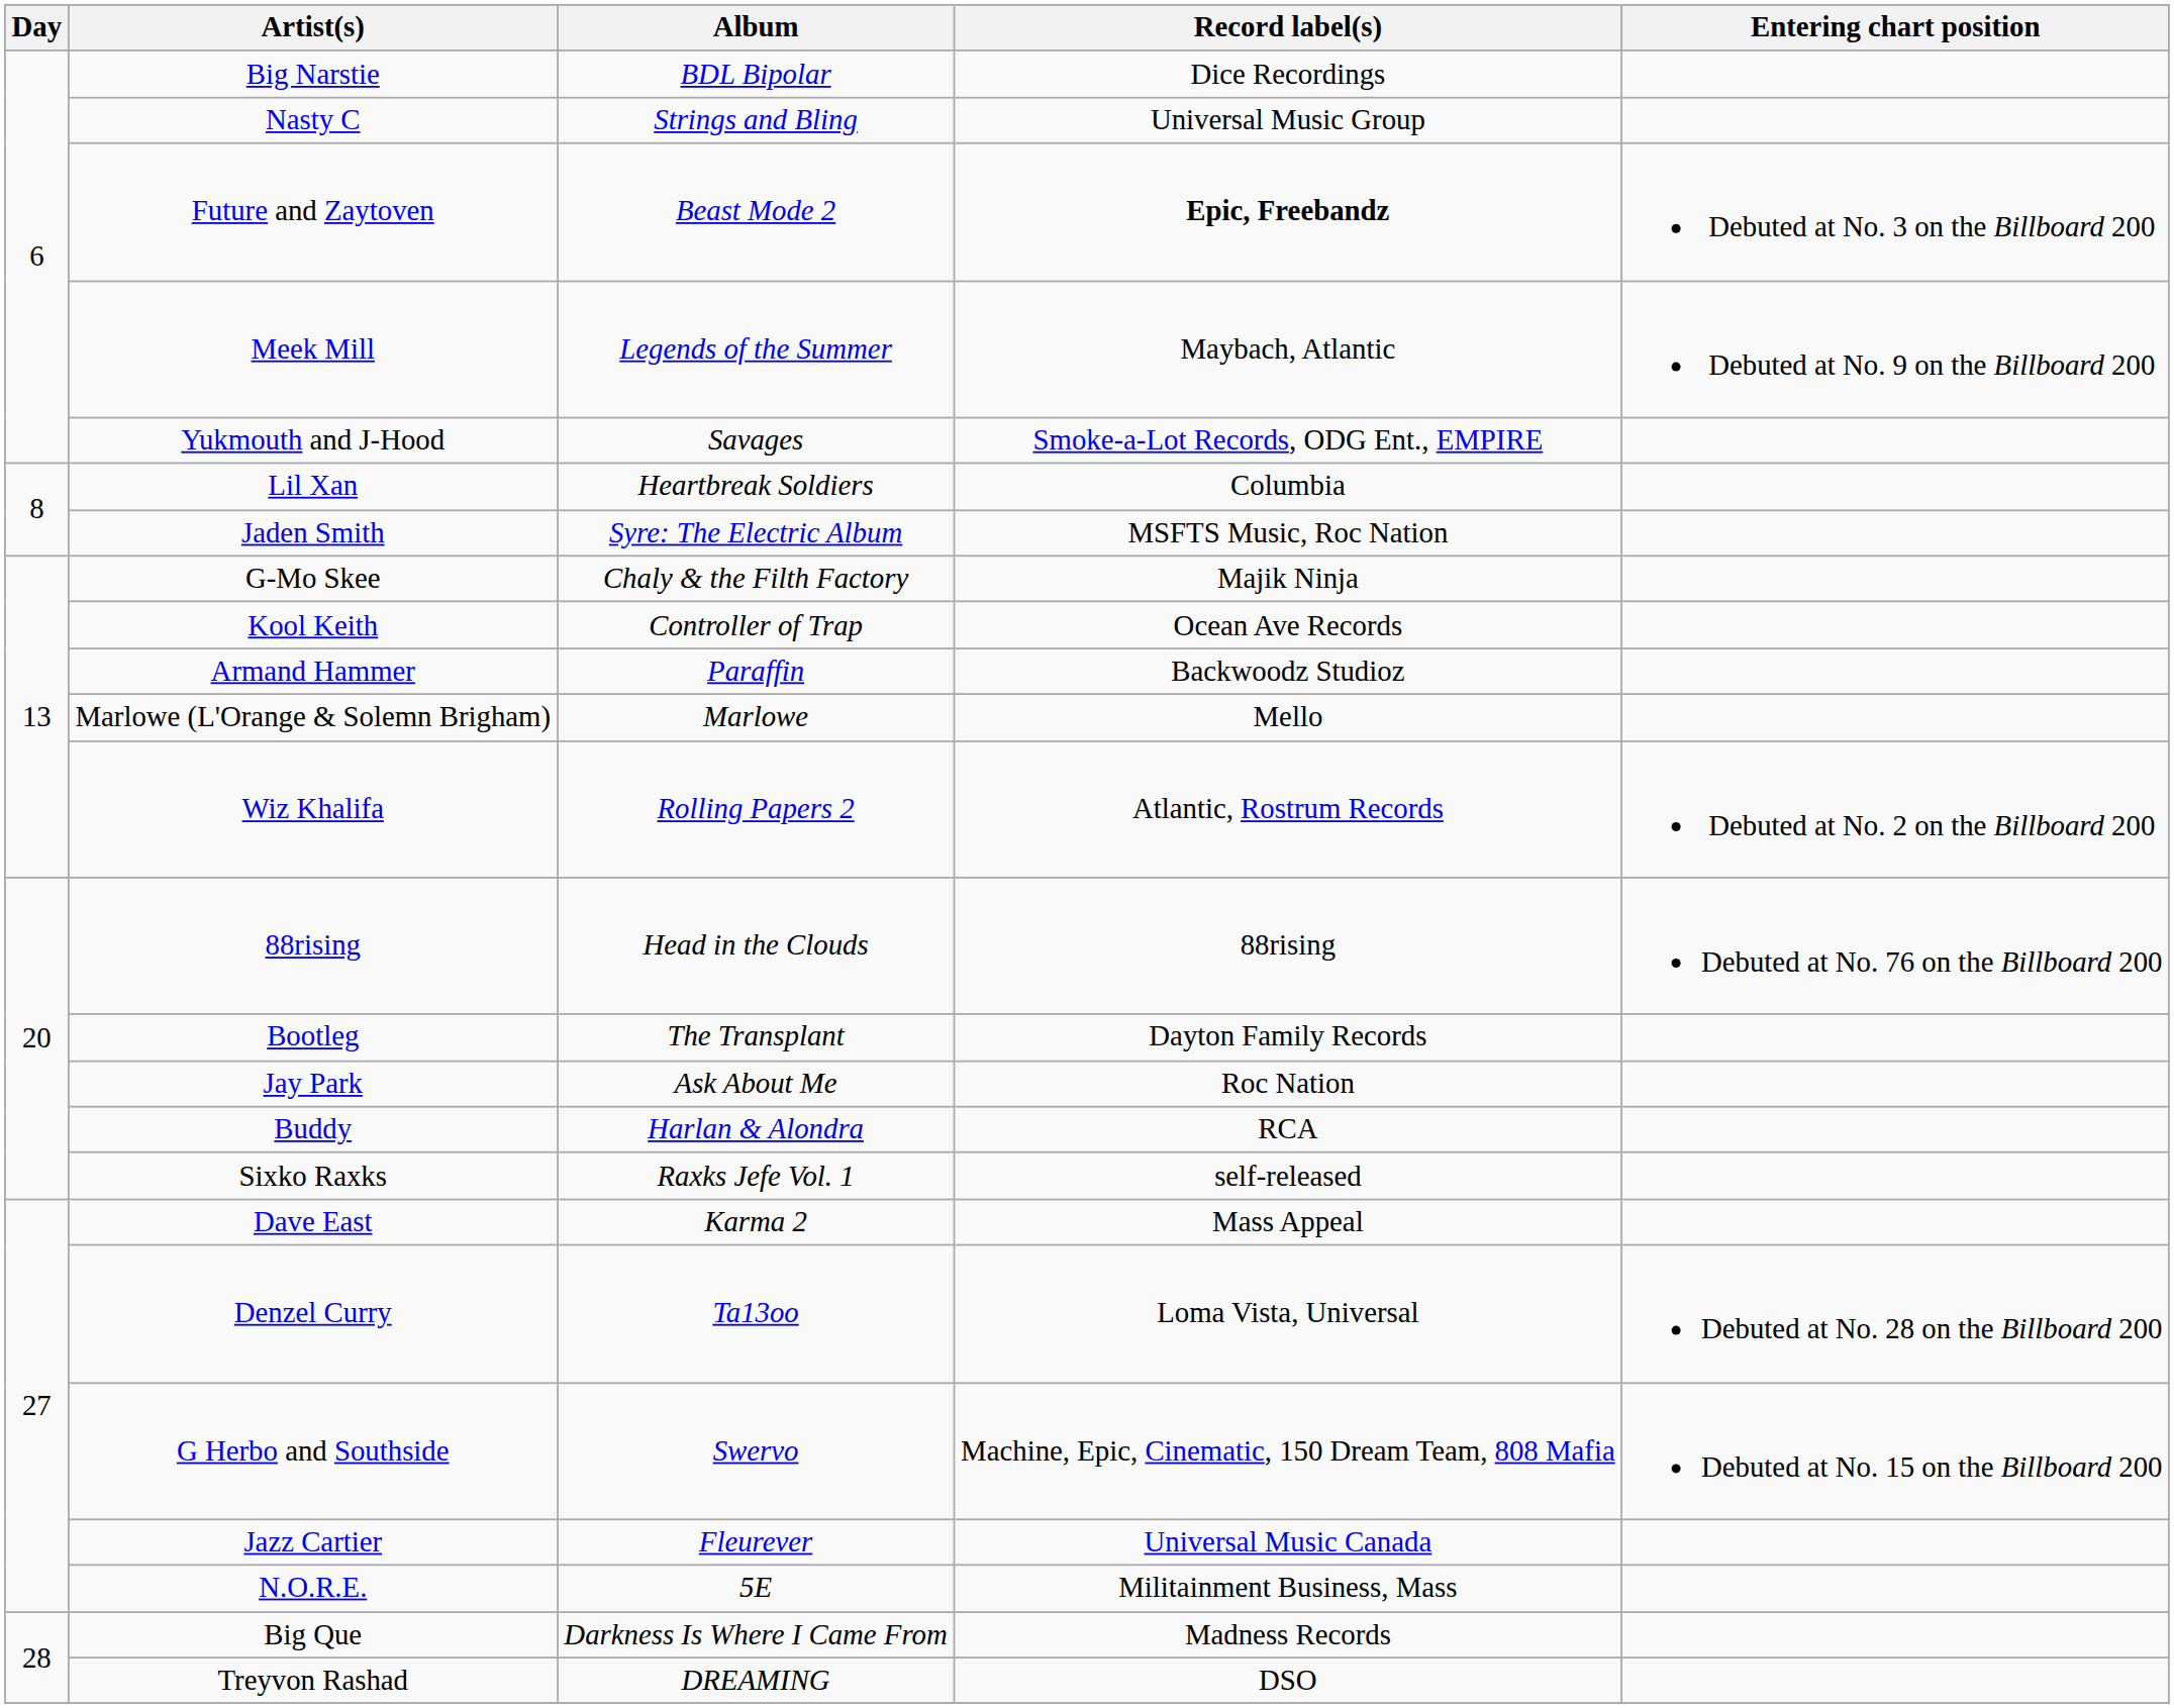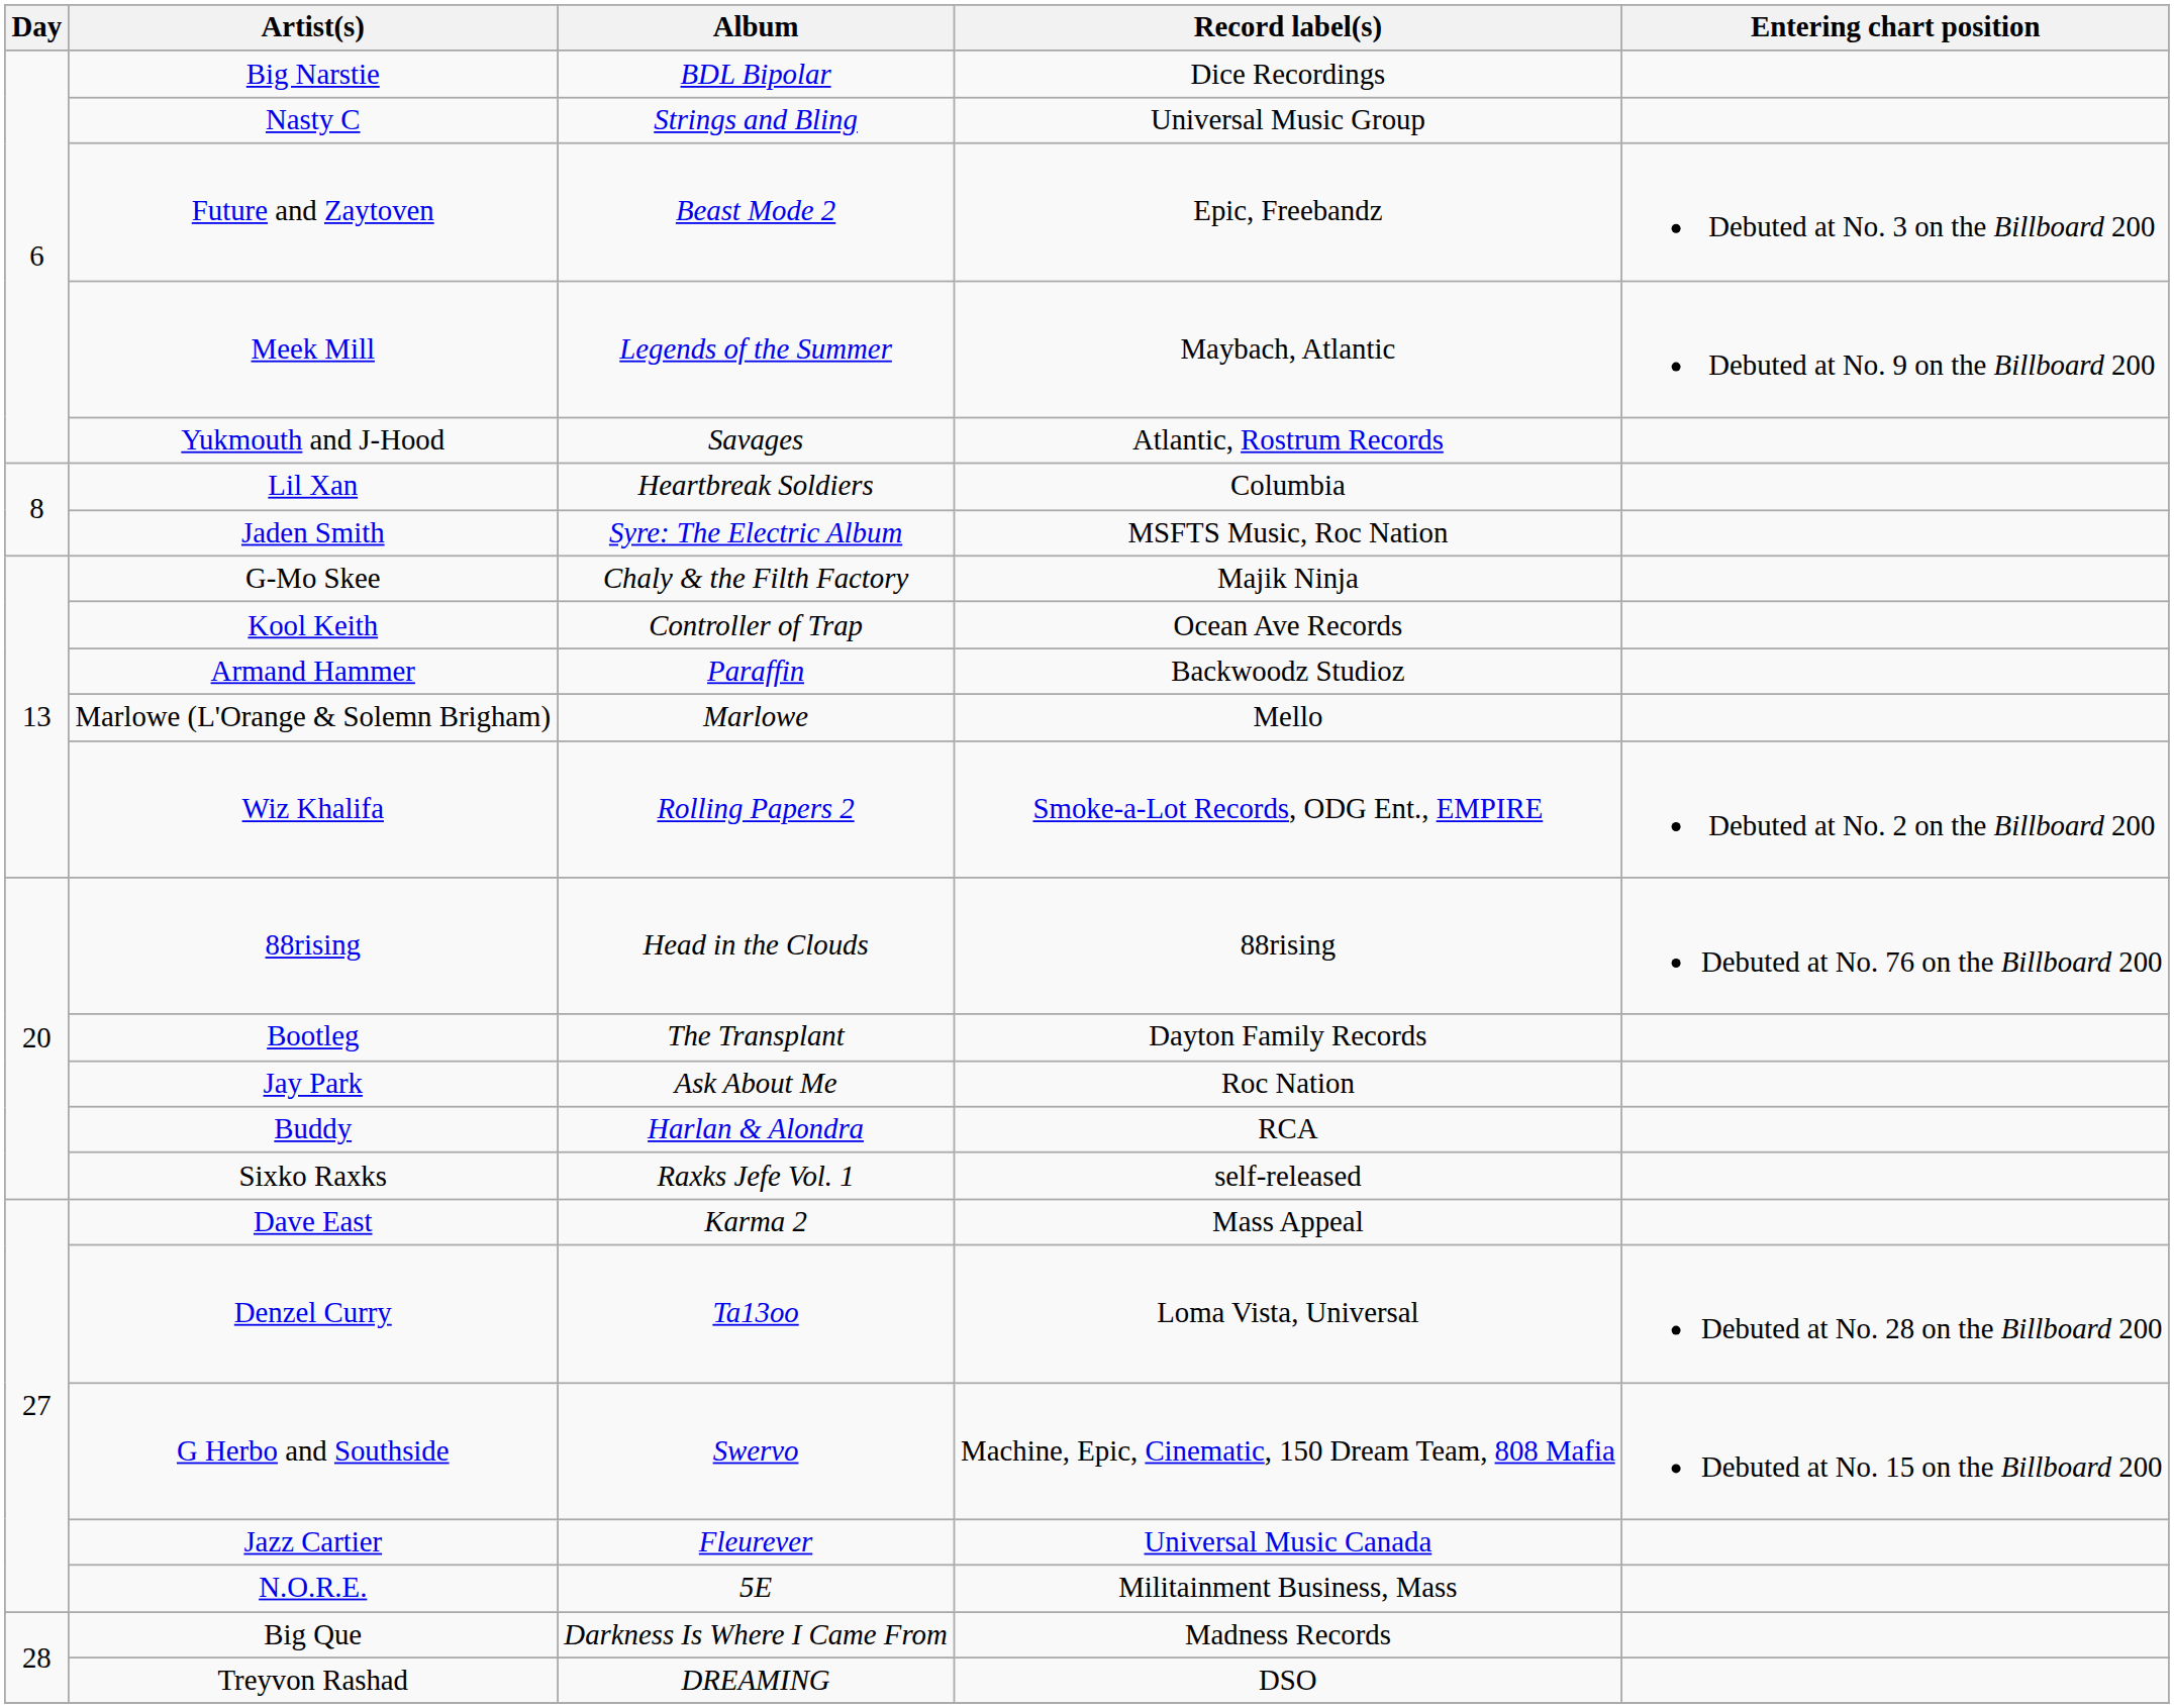 <table class="wikitable" style="text-align:center;">
 <tr>
 <th scope="col">Day</th>
 <th scope="col">Artist(s)</th>
 <th scope="col">Album</th>
 <th scope="col">Record label(s)</th>
 <th scope="col">Entering chart position</th>
 </tr>
 <tr>
 <td rowspan="5">6</td>
 <td><a href='#'>Big Narstie</a></td>
 <td><em><a href='#'>BDL Bipolar</a></em></td>
 <td>Dice Recordings</td>
 <td></td>
 </tr>
 <tr>
 <td><a href='#'>Nasty C</a></td>
 <td><em><a href='#'>Strings and Bling</a></em></td>
 <td>Universal Music Group</td>
 <td></td>
 </tr>
 <tr>
 <td><a href='#'>Future</a> and <a href='#'>Zaytoven</a></td>
 <td><em><a href='#'>Beast Mode 2</a></em></td>
-<td><strong>Epic, Freebandz</strong></td>
+<td>Epic, Freebandz</td>
 <td><br><ul><li>Debuted at No. 3 on the <em>Billboard</em> 200</li></ul></td>
 </tr>
 <tr>
 <td><a href='#'>Meek Mill</a></td>
 <td><em><a href='#'>Legends of the Summer</a></em></td>
 <td>Maybach, Atlantic</td>
 <td><br><ul><li>Debuted at No. 9 on the <em>Billboard</em> 200</li></ul></td>
 </tr>
 <tr>
 <td><a href='#'>Yukmouth</a> and J-Hood</td>
 <td><em>Savages</em></td>
-<td><a href='#'>Smoke-a-Lot Records</a>, ODG Ent., <a href='#'>EMPIRE</a></td>
+<td>Atlantic, <a href='#'>Rostrum Records</a></td>
 <td></td>
 </tr>
 <tr>
 <td rowspan="2">8</td>
 <td><a href='#'>Lil Xan</a></td>
 <td><em>Heartbreak Soldiers</em></td>
 <td>Columbia</td>
 <td></td>
 </tr>
 <tr>
 <td><a href='#'>Jaden Smith</a></td>
 <td><em><a href='#'>Syre: The Electric Album</a></em></td>
 <td>MSFTS Music, Roc Nation</td>
 <td></td>
 </tr>
 <tr>
 <td rowspan="5">13</td>
 <td>G-Mo Skee</td>
 <td><em>Chaly & the Filth Factory</em></td>
 <td>Majik Ninja</td>
 <td></td>
 </tr>
 <tr>
 <td><a href='#'>Kool Keith</a></td>
 <td><em>Controller of Trap</em></td>
 <td>Ocean Ave Records</td>
 <td></td>
 </tr>
 <tr>
 <td><a href='#'>Armand Hammer</a></td>
 <td><em><a href='#'>Paraffin</a></em></td>
 <td>Backwoodz Studioz</td>
 <td></td>
 </tr>
 <tr>
 <td>Marlowe (L'Orange & Solemn Brigham)</td>
 <td><em>Marlowe</em></td>
 <td>Mello</td>
 <td></td>
 </tr>
 <tr>
 <td><a href='#'>Wiz Khalifa</a></td>
 <td><em><a href='#'>Rolling Papers 2</a></em></td>
-<td>Atlantic, <a href='#'>Rostrum Records</a></td>
+<td><a href='#'>Smoke-a-Lot Records</a>, ODG Ent., <a href='#'>EMPIRE</a></td>
 <td><br><ul><li>Debuted at No. 2 on the <em>Billboard</em> 200</li></ul></td>
 </tr>
 <tr>
 <td rowspan="5">20</td>
 <td><a href='#'>88rising</a></td>
 <td><em>Head in the Clouds</em></td>
 <td>88rising</td>
 <td><br><ul><li>Debuted at No. 76 on the <em>Billboard</em> 200</li></ul></td>
 </tr>
 <tr>
 <td><a href='#'>Bootleg</a></td>
 <td><em>The Transplant</em></td>
 <td>Dayton Family Records</td>
 <td></td>
 </tr>
 <tr>
 <td><a href='#'>Jay Park</a></td>
 <td><em>Ask About Me</em></td>
 <td>Roc Nation</td>
 <td></td>
 </tr>
 <tr>
 <td><a href='#'>Buddy</a></td>
 <td><em><a href='#'>Harlan & Alondra</a></em></td>
 <td>RCA</td>
 <td></td>
 </tr>
 <tr>
 <td>Sixko Raxks</td>
 <td><em>Raxks Jefe Vol. 1</em></td>
 <td>self-released</td>
 <td></td>
 </tr>
 <tr>
 <td rowspan="5">27</td>
 <td><a href='#'>Dave East</a></td>
 <td><em>Karma 2</em></td>
 <td>Mass Appeal</td>
 <td></td>
 </tr>
 <tr>
 <td><a href='#'>Denzel Curry</a></td>
 <td><em><a href='#'>Ta13oo</a></em></td>
 <td>Loma Vista, Universal</td>
 <td><br><ul><li>Debuted at No. 28 on the <em>Billboard</em> 200</li></ul></td>
 </tr>
 <tr>
 <td><a href='#'>G Herbo</a> and <a href='#'>Southside</a></td>
 <td><em><a href='#'>Swervo</a></em></td>
 <td>Machine, Epic, <a href='#'>Cinematic</a>, 150 Dream Team, <a href='#'>808 Mafia</a></td>
 <td><br><ul><li>Debuted at No. 15 on the <em>Billboard</em> 200</li></ul></td>
 </tr>
 <tr>
 <td><a href='#'>Jazz Cartier</a></td>
 <td><em><a href='#'>Fleurever</a></em></td>
 <td><a href='#'>Universal Music Canada</a></td>
 <td></td>
 </tr>
 <tr>
 <td><a href='#'>N.O.R.E.</a></td>
 <td><em>5E</em></td>
 <td>Militainment Business, Mass</td>
 <td></td>
 </tr>
 <tr>
 <td rowspan="2">28</td>
 <td>Big Que</td>
 <td><em>Darkness Is Where I Came From</em></td>
 <td>Madness Records</td>
 <td></td>
 </tr>
 <tr>
 <td>Treyvon Rashad</td>
 <td><em>DREAMING</em></td>
 <td>DSO</td>
 <td></td>
 </tr>
 <tr>
 </tr>
 </table>
